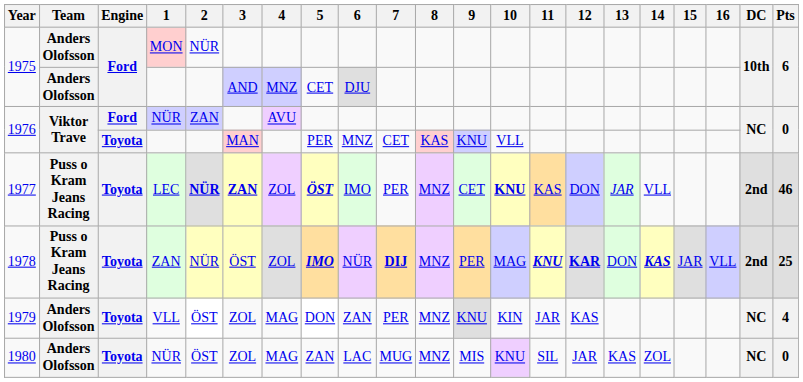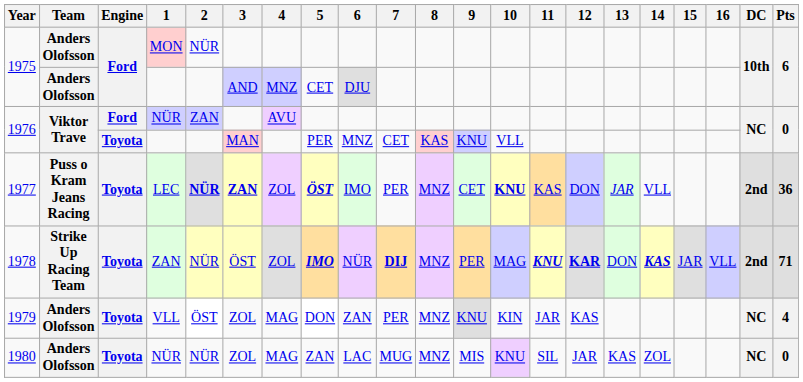 <table class="wikitable" style="text-align:center; font-size:85%">
 <tr>
 <th>Year</th>
 <th>Team</th>
 <th>Engine</th>
 <th>1</th>
 <th>2</th>
 <th>3</th>
 <th>4</th>
 <th>5</th>
 <th>6</th>
 <th>7</th>
 <th>8</th>
 <th>9</th>
 <th>10</th>
 <th>11</th>
 <th>12</th>
 <th>13</th>
 <th>14</th>
 <th>15</th>
 <th>16</th>
 <th>DC</th>
 <th>Pts</th>
 </tr>
 <tr>
 <td rowspan="2"><a href='#'>1975</a></td>
 <th>Anders Olofsson</th>
 <th rowspan="2"><a href='#'>Ford</a></th>
 <td style="background:#FFCFCF;"><a href='#'>MON</a><br></td>
 <td><a href='#'>NÜR</a></td>
 <td></td>
 <td></td>
 <td></td>
 <td></td>
 <td></td>
 <td></td>
 <td></td>
 <td></td>
 <td></td>
 <td></td>
 <td></td>
 <td></td>
 <td></td>
 <td></td>
 <th rowspan="2">10th</th>
 <th rowspan="2">6</th>
 </tr>
 <tr>
 <th>Anders Olofsson</th>
 <td></td>
 <td></td>
 <td style="background:#CFCFFF;"><a href='#'>AND</a><br></td>
 <td style="background:#CFCFFF;"><a href='#'>MNZ</a><br></td>
 <td><a href='#'>CET</a></td>
 <td style="background:#DFDFDF;"><a href='#'>DJU</a><br></td>
 <td></td>
 <td></td>
 <td></td>
 <td></td>
 <td></td>
 <td></td>
 <td></td>
 <td></td>
 <td></td>
 <td></td>
 </tr>
 <tr>
 <td rowspan="2"><a href='#'>1976</a></td>
 <th rowspan="2">Viktor Trave</th>
 <th><a href='#'>Ford</a></th>
 <td style="background:#CFCFFF;"><a href='#'>NÜR</a><br></td>
 <td style="background:#CFCFFF;"><a href='#'>ZAN</a><br></td>
 <td></td>
 <td style="background:#EFCFFF;"><a href='#'>AVU</a><br></td>
 <td></td>
 <td></td>
 <td></td>
 <td></td>
 <td></td>
 <td></td>
 <td></td>
 <td></td>
 <td></td>
 <td></td>
 <td></td>
 <td></td>
 <th rowspan="2">NC</th>
 <th rowspan="2">0</th>
 </tr>
 <tr>
 <th><a href='#'>Toyota</a></th>
 <td></td>
 <td></td>
 <td style="background:#FFCFCF;"><a href='#'>MAN</a><br></td>
 <td></td>
 <td><a href='#'>PER</a></td>
 <td><a href='#'>MNZ</a></td>
 <td><a href='#'>CET</a></td>
 <td style="background:#FFCFCF;"><a href='#'>KAS</a><br></td>
 <td style="background:#CFCFFF;"><a href='#'>KNU</a><br></td>
 <td><a href='#'>VLL</a></td>
 <td></td>
 <td></td>
 <td></td>
 <td></td>
 <td></td>
 <td></td>
 </tr>
 <tr>
 <td><a href='#'>1977</a></td>
 <th>Puss o Kram Jeans Racing</th>
 <th><a href='#'>Toyota</a></th>
 <td style="background:#DFFFDF;"><a href='#'>LEC</a><br></td>
 <td style="background:#DFDFDF;"><a href='#'><strong>NÜR</strong></a><br></td>
 <td style="background:#FFFFBF;"><a href='#'><strong>ZAN</strong></a><br></td>
 <td style="background:#EFCFFF;"><a href='#'>ZOL</a><br></td>
 <td style="background:#FFFFBF;"><a href='#'><strong><em>ÖST</em></strong></a><br></td>
 <td style="background:#DFFFDF;"><a href='#'>IMO</a><br></td>
 <td><a href='#'>PER</a></td>
 <td style="background:#EFCFFF;"><a href='#'>MNZ</a><br></td>
 <td style="background:#DFFFDF;"><a href='#'>CET</a><br></td>
 <td style="background:#FFFFBF;"><a href='#'><strong>KNU</strong></a><br></td>
 <td style="background:#FFDF9F;"><a href='#'>KAS</a><br></td>
 <td style="background:#CFCFFF;"><a href='#'>DON</a><br></td>
 <td style="background:#DFFFDF;"><a href='#'><em>JAR</em></a><br></td>
 <td><a href='#'>VLL</a></td>
 <td></td>
 <td></td>
 <th style="background:#DFDFDF">2nd</th>
-<th style="background:#DFDFDF">46</th>
+<th style="background:#DFDFDF">36</th>
 </tr>
 <tr>
 <td><a href='#'>1978</a></td>
-<th>Puss o Kram Jeans Racing</th>
+<th>Strike Up Racing Team</th>
 <th><a href='#'>Toyota</a></th>
 <td style="background:#DFFFDF;"><a href='#'>ZAN</a><br></td>
 <td style="background:#FFFFBF;"><a href='#'>NÜR</a><br></td>
 <td style="background:#FFFFBF;"><a href='#'>ÖST</a><br></td>
 <td style="background:#DFDFDF;"><a href='#'>ZOL</a><br></td>
 <td style="background:#FFDF9F;"><strong><em><a href='#'>IMO</a></em></strong><br></td>
 <td style="background:#EFCFFF;"><a href='#'>NÜR</a><br></td>
 <td style="background:#FFDF9F;"><strong><a href='#'>DIJ</a></strong><br></td>
 <td style="background:#EFCFFF;"><a href='#'>MNZ</a><br></td>
 <td style="background:#FFDF9F;"><a href='#'>PER</a><br></td>
 <td style="background:#CFCFFF;"><a href='#'>MAG</a><br></td>
 <td style="background:#FFFFBF;"><strong><em><a href='#'>KNU</a></em></strong><br></td>
 <td style="background:#DFDFDF;"><strong><a href='#'>KAR</a></strong><br></td>
 <td style="background:#DFFFDF;"><a href='#'>DON</a><br></td>
 <td style="background:#FFFFBF;"><strong><em><a href='#'>KAS</a></em></strong><br></td>
 <td style="background:#DFDFDF;"><a href='#'>JAR</a><br></td>
 <td style="background:#CFCFFF;"><a href='#'>VLL</a><br></td>
 <th style="background:#DFDFDF;">2nd</th>
-<th style="background:#DFDFDF;">25</th>
+<th style="background:#DFDFDF;">71</th>
 </tr>
 <tr>
 <td><a href='#'>1979</a></td>
 <th>Anders Olofsson</th>
 <th><a href='#'>Toyota</a></th>
 <td><a href='#'>VLL</a></td>
 <td style="background:#FFFFFF;"><a href='#'>ÖST</a><br></td>
 <td><a href='#'>ZOL</a></td>
 <td><a href='#'>MAG</a></td>
 <td style="background:#FFFFFF;"><a href='#'>DON</a><br></td>
 <td><a href='#'>ZAN</a></td>
 <td><a href='#'>PER</a></td>
 <td><a href='#'>MNZ</a></td>
 <td style="background:#DFDFDF;"><a href='#'>KNU</a><br></td>
 <td><a href='#'>KIN</a></td>
 <td><a href='#'>JAR</a></td>
 <td><a href='#'>KAS</a></td>
 <td></td>
 <td></td>
 <td></td>
 <td></td>
 <th>NC</th>
 <th>4</th>
 </tr>
 <tr>
 <td><a href='#'>1980</a></td>
 <th>Anders Olofsson</th>
 <th><a href='#'>Toyota</a></th>
 <td><a href='#'>NÜR</a></td>
-<td><a href='#'>ÖST</a></td>
+<td><a href='#'>NÜR</a></td>
 <td><a href='#'>ZOL</a></td>
 <td><a href='#'>MAG</a></td>
 <td><a href='#'>ZAN</a></td>
 <td><a href='#'>LAC</a></td>
 <td><a href='#'>MUG</a></td>
 <td><a href='#'>MNZ</a></td>
 <td><a href='#'>MIS</a></td>
 <td style="background:#EFCFFF;"><a href='#'>KNU</a><br></td>
 <td><a href='#'>SIL</a></td>
 <td><a href='#'>JAR</a></td>
 <td><a href='#'>KAS</a></td>
 <td><a href='#'>ZOL</a></td>
 <td></td>
 <td></td>
 <th>NC</th>
 <th>0</th>
 </tr>
 </table>
